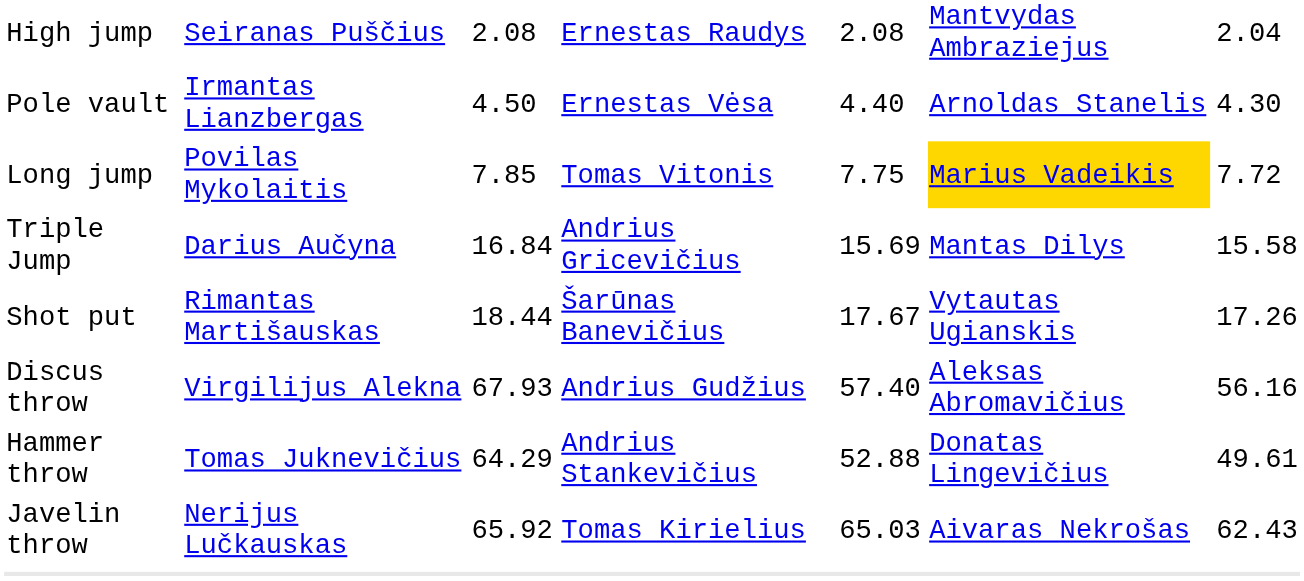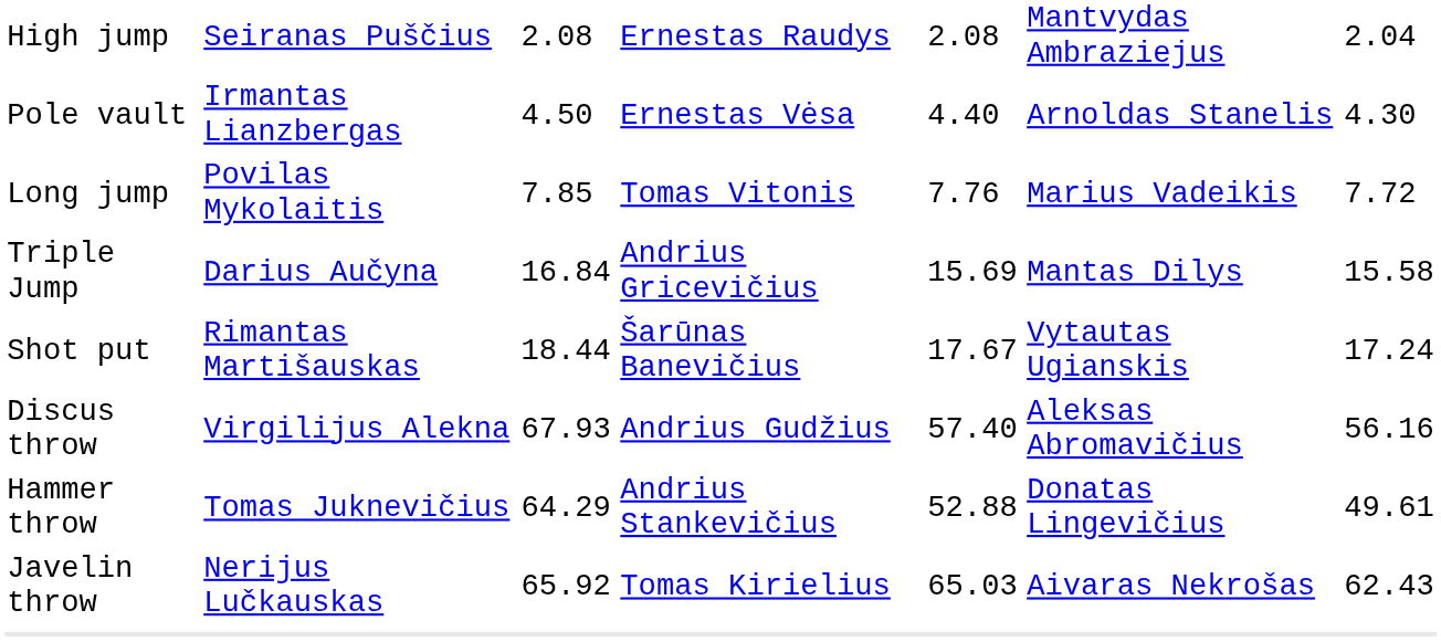 <table>
 <tr>
 <td>High jump</td>
 <td><a href='#'>Seiranas Puščius</a></td>
 <td>2.08</td>
 <td><a href='#'>Ernestas Raudys</a></td>
 <td>2.08</td>
 <td><a href='#'>Mantvydas Ambraziejus</a></td>
 <td>2.04</td>
 </tr>
 <tr>
 <td>Pole vault</td>
 <td><a href='#'>Irmantas Lianzbergas</a></td>
 <td>4.50</td>
 <td><a href='#'>Ernestas Vėsa</a></td>
 <td>4.40</td>
 <td><a href='#'>Arnoldas Stanelis</a></td>
 <td>4.30</td>
 </tr>
 <tr>
 <td>Long jump</td>
 <td><a href='#'>Povilas Mykolaitis</a></td>
 <td>7.85</td>
 <td><a href='#'>Tomas Vitonis</a></td>
-<td>7.75</td>
-<td style="background: gold;"><a href='#'>Marius Vadeikis</a></td>
+<td>7.76</td>
+<td><a href='#'>Marius Vadeikis</a></td>
 <td>7.72</td>
 </tr>
 <tr>
 <td>Triple Jump</td>
 <td><a href='#'>Darius Aučyna</a></td>
 <td>16.84</td>
 <td><a href='#'>Andrius Gricevičius</a></td>
 <td>15.69</td>
 <td><a href='#'>Mantas Dilys</a></td>
 <td>15.58</td>
 </tr>
 <tr>
 <td>Shot put</td>
 <td><a href='#'>Rimantas Martišauskas</a></td>
 <td>18.44</td>
 <td><a href='#'>Šarūnas Banevičius</a></td>
 <td>17.67</td>
 <td><a href='#'>Vytautas Ugianskis</a></td>
-<td>17.26</td>
+<td>17.24</td>
 </tr>
 <tr>
 <td>Discus throw</td>
 <td><a href='#'>Virgilijus Alekna</a></td>
 <td>67.93</td>
 <td><a href='#'>Andrius Gudžius</a></td>
 <td>57.40</td>
 <td><a href='#'>Aleksas Abromavičius</a></td>
 <td>56.16</td>
 </tr>
 <tr>
 <td>Hammer throw</td>
 <td><a href='#'>Tomas Juknevičius</a></td>
 <td>64.29</td>
 <td><a href='#'>Andrius Stankevičius</a></td>
 <td>52.88</td>
 <td><a href='#'>Donatas Lingevičius</a></td>
 <td>49.61</td>
 </tr>
 <tr>
 <td>Javelin throw</td>
 <td><a href='#'>Nerijus Lučkauskas</a></td>
 <td>65.92</td>
 <td><a href='#'>Tomas Kirielius</a></td>
 <td>65.03</td>
 <td><a href='#'>Aivaras Nekrošas</a></td>
 <td>62.43</td>
 </tr>
 <tr>
 </tr>
 <tr bgcolor= e8e8e8>
 <td colspan=7></td>
 </tr>
 </table>
